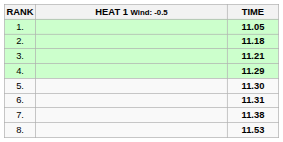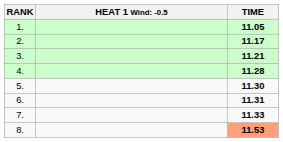 <table class="wikitable" style="border-collapse: collapse; font-size: 90%;">
 <tr>
 <th>RANK</th>
 <th style="width: 20em">HEAT 1 <small>Wind: -0.5</small></th>
 <th style="width: 5em">TIME</th>
 </tr>
 <tr style="background:#ccffcc;">
 <td align="center">1.</td>
 <td></td>
 <td align="center"><strong>11.05</strong></td>
 </tr>
 <tr style="background:#ccffcc;">
 <td align="center">2.</td>
 <td></td>
-<td align="center"><strong>11.18</strong></td>
+<td align="center"><strong>11.17</strong></td>
 </tr>
 <tr style="background:#ccffcc;">
 <td align="center">3.</td>
 <td></td>
 <td align="center"><strong>11.21</strong></td>
 </tr>
 <tr style="background:#ccffcc;">
 <td align="center">4.</td>
 <td></td>
-<td align="center"><strong>11.29</strong></td>
+<td align="center"><strong>11.28</strong></td>
 </tr>
 <tr>
 <td align="center">5.</td>
 <td></td>
 <td align="center"><strong>11.30</strong></td>
 </tr>
 <tr>
 <td align="center">6.</td>
 <td></td>
 <td align="center"><strong>11.31</strong></td>
 </tr>
 <tr>
 <td align="center">7.</td>
 <td></td>
-<td align="center"><strong>11.38</strong></td>
+<td align="center"><strong>11.33</strong></td>
 </tr>
 <tr>
 <td align="center">8.</td>
 <td></td>
-<td align="center"><strong>11.53</strong></td>
+<td align="center" style="background: lightsalmon;"><strong>11.53</strong></td>
 </tr>
 </table>
